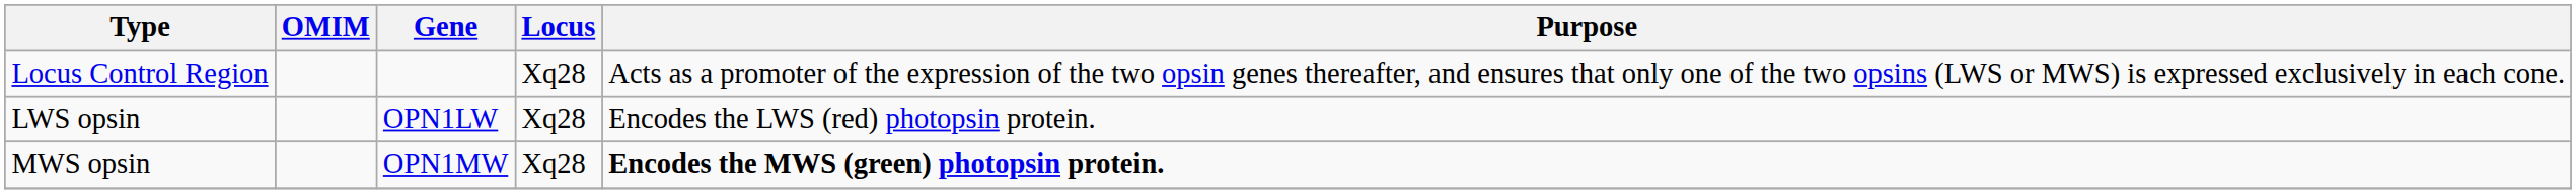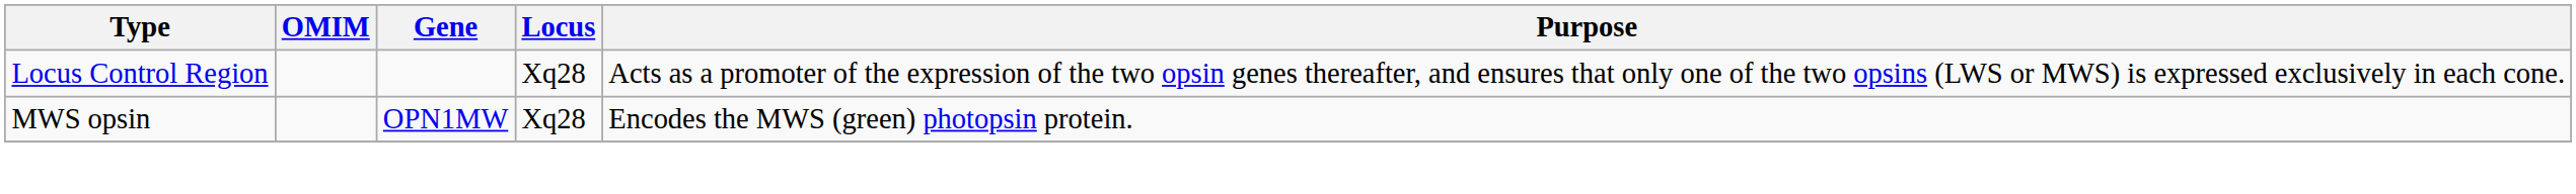 <table class="wikitable">
 <tr>
 <th>Type</th>
 <th><a href='#'>OMIM</a></th>
 <th><a href='#'>Gene</a></th>
 <th><a href='#'>Locus</a></th>
 <th>Purpose</th>
 </tr>
 <tr>
 <td><a href='#'>Locus Control Region</a></td>
 <td></td>
 <td></td>
 <td>Xq28</td>
 <td>Acts as a promoter of the expression of the two <a href='#'>opsin</a> genes thereafter, and ensures that only one of the two <a href='#'>opsins</a> (LWS or MWS) is expressed exclusively in each cone.</td>
 </tr>
 <tr>
-<td>LWS opsin</td>
-<td></td>
-<td><a href='#'>OPN1LW</a></td>
-<td>Xq28</td>
-<td>Encodes the LWS (red) <a href='#'>photopsin</a> protein.</td>
-</tr>
-<tr>
 <td>MWS opsin</td>
 <td></td>
 <td><a href='#'>OPN1MW</a></td>
 <td>Xq28</td>
-<td><strong>Encodes the MWS (green) <a href='#'>photopsin</a> protein.</strong></td>
+<td>Encodes the MWS (green) <a href='#'>photopsin</a> protein.</td>
 </tr>
 <tr>
 </tr>
 </table>
